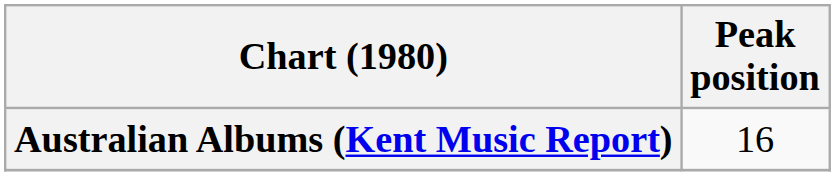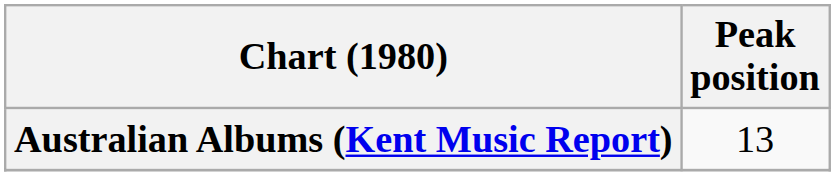 <table class="wikitable sortable plainrowheaders" style="text-align:center">
 <tr>
 <th scope="col">Chart (1980)</th>
 <th scope="col">Peak<br> position</th>
 </tr>
 <tr>
 <th scope="row">Australian Albums (<a href='#'>Kent Music Report</a>)</th>
-<td align="center">16</td>
+<td align="center">13</td>
 </tr>
 <tr>
 </tr>
 <tr>
 </tr>
 <tr>
 </tr>
 <tr>
 </tr>
 <tr>
 </tr>
 </table>
